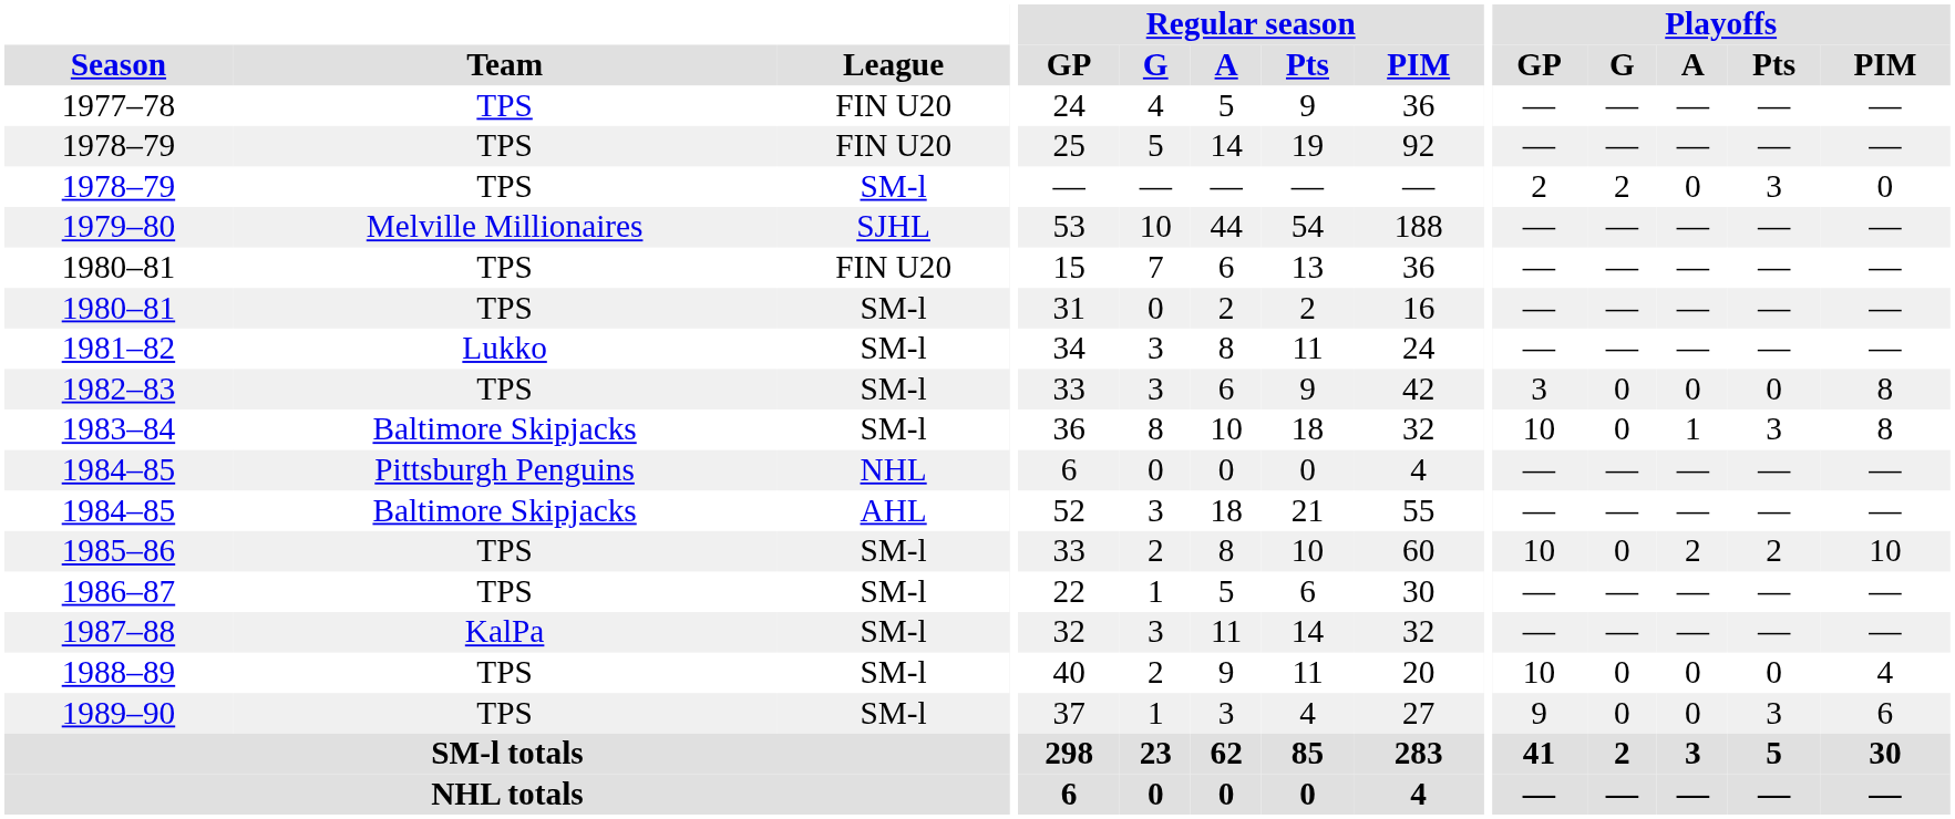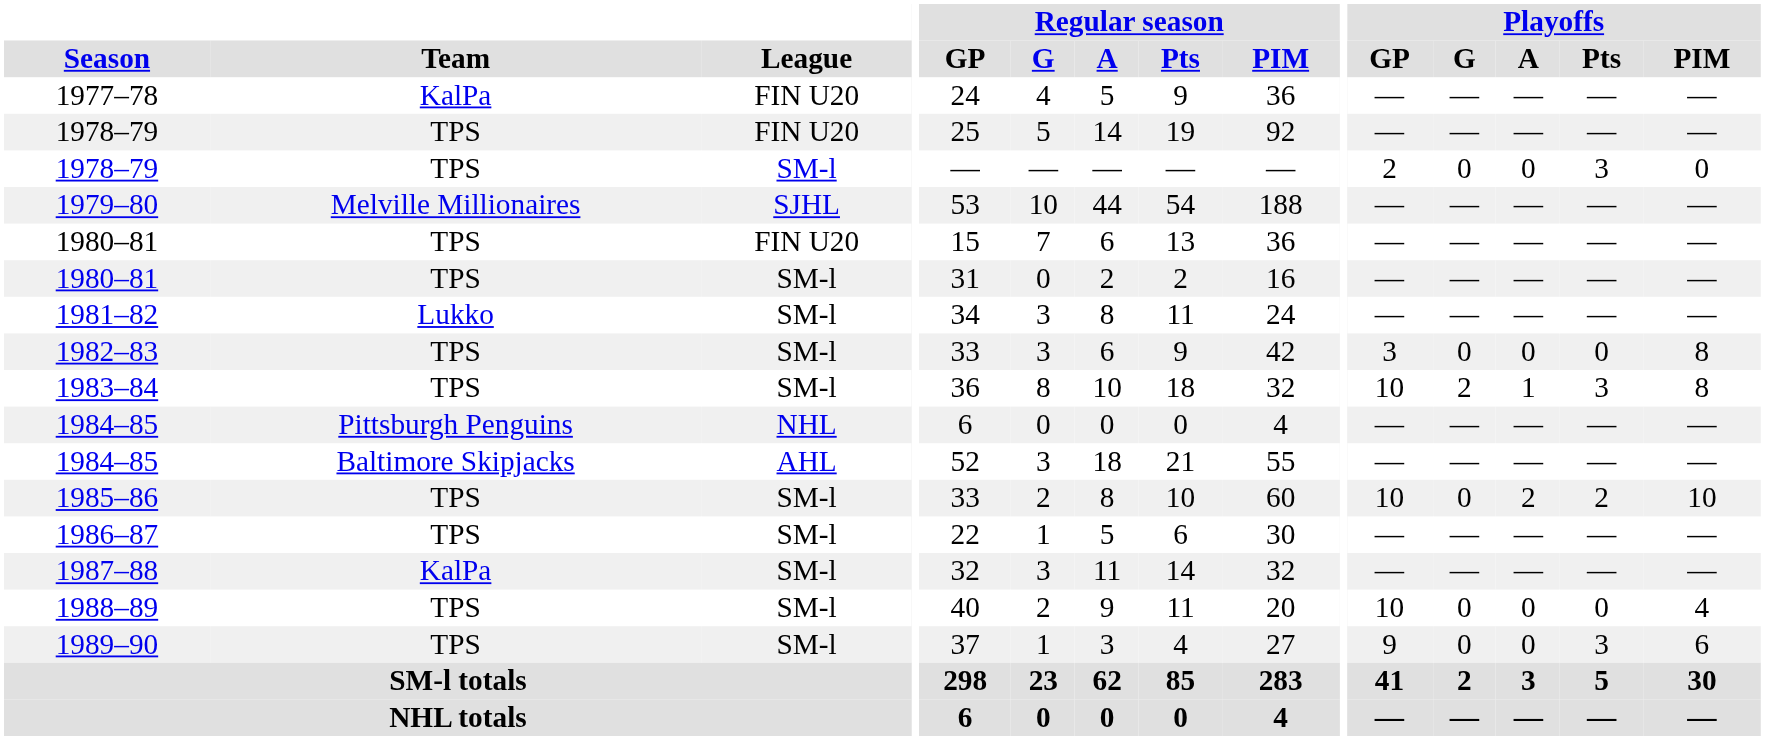 <table border="0" cellpadding="1" cellspacing="0" style="text-align:center; width:60em">
 <tr bgcolor="#e0e0e0">
 <th colspan="3" bgcolor="#ffffff"></th>
 <th rowspan="100" bgcolor="#ffffff"></th>
 <th colspan="5"><a href='#'>Regular season</a></th>
 <th rowspan="100" bgcolor="#ffffff"></th>
 <th colspan="5"><a href='#'>Playoffs</a></th>
 </tr>
 <tr bgcolor="#e0e0e0">
 <th><a href='#'>Season</a></th>
 <th>Team</th>
 <th>League</th>
 <th>GP</th>
 <th><a href='#'>G</a></th>
 <th><a href='#'>A</a></th>
 <th><a href='#'>Pts</a></th>
 <th><a href='#'>PIM</a></th>
 <th>GP</th>
 <th>G</th>
 <th>A</th>
 <th>Pts</th>
 <th>PIM</th>
 </tr>
 <tr>
 <td>1977–78</td>
-<td><a href='#'>TPS</a></td>
+<td><a href='#'>KalPa</a></td>
 <td>FIN U20</td>
 <td>24</td>
 <td>4</td>
 <td>5</td>
 <td>9</td>
 <td>36</td>
 <td>—</td>
 <td>—</td>
 <td>—</td>
 <td>—</td>
 <td>—</td>
 </tr>
 <tr bgcolor="#f0f0f0">
 <td>1978–79</td>
 <td>TPS</td>
 <td>FIN U20</td>
 <td>25</td>
 <td>5</td>
 <td>14</td>
 <td>19</td>
 <td>92</td>
 <td>—</td>
 <td>—</td>
 <td>—</td>
 <td>—</td>
 <td>—</td>
 </tr>
 <tr>
 <td><a href='#'>1978–79</a></td>
 <td>TPS</td>
 <td><a href='#'>SM-l</a></td>
 <td>—</td>
 <td>—</td>
 <td>—</td>
 <td>—</td>
 <td>—</td>
 <td>2</td>
-<td>2</td>
+<td>0</td>
 <td>0</td>
 <td>3</td>
 <td>0</td>
 </tr>
 <tr bgcolor="#f0f0f0">
 <td><a href='#'>1979–80</a></td>
 <td><a href='#'>Melville Millionaires</a></td>
 <td><a href='#'>SJHL</a></td>
 <td>53</td>
 <td>10</td>
 <td>44</td>
 <td>54</td>
 <td>188</td>
 <td>—</td>
 <td>—</td>
 <td>—</td>
 <td>—</td>
 <td>—</td>
 </tr>
 <tr>
 <td>1980–81</td>
 <td>TPS</td>
 <td>FIN U20</td>
 <td>15</td>
 <td>7</td>
 <td>6</td>
 <td>13</td>
 <td>36</td>
 <td>—</td>
 <td>—</td>
 <td>—</td>
 <td>—</td>
 <td>—</td>
 </tr>
 <tr bgcolor="#f0f0f0">
 <td><a href='#'>1980–81</a></td>
 <td>TPS</td>
 <td>SM-l</td>
 <td>31</td>
 <td>0</td>
 <td>2</td>
 <td>2</td>
 <td>16</td>
 <td>—</td>
 <td>—</td>
 <td>—</td>
 <td>—</td>
 <td>—</td>
 </tr>
 <tr>
 <td><a href='#'>1981–82</a></td>
 <td><a href='#'>Lukko</a></td>
 <td>SM-l</td>
 <td>34</td>
 <td>3</td>
 <td>8</td>
 <td>11</td>
 <td>24</td>
 <td>—</td>
 <td>—</td>
 <td>—</td>
 <td>—</td>
 <td>—</td>
 </tr>
 <tr bgcolor="#f0f0f0">
 <td><a href='#'>1982–83</a></td>
 <td>TPS</td>
 <td>SM-l</td>
 <td>33</td>
 <td>3</td>
 <td>6</td>
 <td>9</td>
 <td>42</td>
 <td>3</td>
 <td>0</td>
 <td>0</td>
 <td>0</td>
 <td>8</td>
 </tr>
 <tr>
 <td><a href='#'>1983–84</a></td>
-<td><a href='#'>Baltimore Skipjacks</a></td>
+<td>TPS</td>
 <td>SM-l</td>
 <td>36</td>
 <td>8</td>
 <td>10</td>
 <td>18</td>
 <td>32</td>
 <td>10</td>
-<td>0</td>
+<td>2</td>
 <td>1</td>
 <td>3</td>
 <td>8</td>
 </tr>
 <tr bgcolor="#f0f0f0">
 <td><a href='#'>1984–85</a></td>
 <td><a href='#'>Pittsburgh Penguins</a></td>
 <td><a href='#'>NHL</a></td>
 <td>6</td>
 <td>0</td>
 <td>0</td>
 <td>0</td>
 <td>4</td>
 <td>—</td>
 <td>—</td>
 <td>—</td>
 <td>—</td>
 <td>—</td>
 </tr>
 <tr>
 <td><a href='#'>1984–85</a></td>
 <td><a href='#'>Baltimore Skipjacks</a></td>
 <td><a href='#'>AHL</a></td>
 <td>52</td>
 <td>3</td>
 <td>18</td>
 <td>21</td>
 <td>55</td>
 <td>—</td>
 <td>—</td>
 <td>—</td>
 <td>—</td>
 <td>—</td>
 </tr>
 <tr bgcolor="#f0f0f0">
 <td><a href='#'>1985–86</a></td>
 <td>TPS</td>
 <td>SM-l</td>
 <td>33</td>
 <td>2</td>
 <td>8</td>
 <td>10</td>
 <td>60</td>
 <td>10</td>
 <td>0</td>
 <td>2</td>
 <td>2</td>
 <td>10</td>
 </tr>
 <tr>
 <td><a href='#'>1986–87</a></td>
 <td>TPS</td>
 <td>SM-l</td>
 <td>22</td>
 <td>1</td>
 <td>5</td>
 <td>6</td>
 <td>30</td>
 <td>—</td>
 <td>—</td>
 <td>—</td>
 <td>—</td>
 <td>—</td>
 </tr>
 <tr bgcolor="#f0f0f0">
 <td><a href='#'>1987–88</a></td>
 <td><a href='#'>KalPa</a></td>
 <td>SM-l</td>
 <td>32</td>
 <td>3</td>
 <td>11</td>
 <td>14</td>
 <td>32</td>
 <td>—</td>
 <td>—</td>
 <td>—</td>
 <td>—</td>
 <td>—</td>
 </tr>
 <tr>
 <td><a href='#'>1988–89</a></td>
 <td>TPS</td>
 <td>SM-l</td>
 <td>40</td>
 <td>2</td>
 <td>9</td>
 <td>11</td>
 <td>20</td>
 <td>10</td>
 <td>0</td>
 <td>0</td>
 <td>0</td>
 <td>4</td>
 </tr>
 <tr bgcolor="#f0f0f0">
 <td><a href='#'>1989–90</a></td>
 <td>TPS</td>
 <td>SM-l</td>
 <td>37</td>
 <td>1</td>
 <td>3</td>
 <td>4</td>
 <td>27</td>
 <td>9</td>
 <td>0</td>
 <td>0</td>
 <td>3</td>
 <td>6</td>
 </tr>
 <tr bgcolor="#e0e0e0">
 <th colspan="3">SM-l totals</th>
 <th>298</th>
 <th>23</th>
 <th>62</th>
 <th>85</th>
 <th>283</th>
 <th>41</th>
 <th>2</th>
 <th>3</th>
 <th>5</th>
 <th>30</th>
 </tr>
 <tr bgcolor="#e0e0e0">
 <th colspan="3">NHL totals</th>
 <th>6</th>
 <th>0</th>
 <th>0</th>
 <th>0</th>
 <th>4</th>
 <th>—</th>
 <th>—</th>
 <th>—</th>
 <th>—</th>
 <th>—</th>
 </tr>
 </table>
